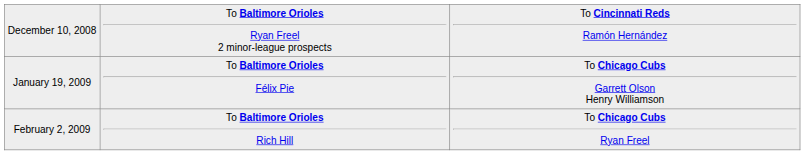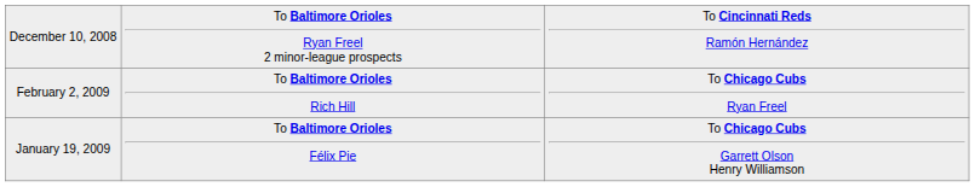 <table border="1" style="border-collapse:collapse; text-align:center; width:100%;"  cellpadding="5">
 <tr style="background:#eee;">
 <td style="width:12%">December 10, 2008<br></td>
 <td style="width:44%; vertical-align:top;">To <strong><a href='#'>Baltimore Orioles</a></strong><hr><a href='#'>Ryan Freel</a><br>2 minor-league prospects</td>
 <td style="width:44%; vertical-align:top;">To <strong><a href='#'>Cincinnati Reds</a></strong><hr><a href='#'>Ramón Hernández</a></td>
 </tr>
 <tr style="background:#eee;">
+<td style="width:12%">February 2, 2009<br></td>
+<td style="width:44%; vertical-align:top;">To <strong><a href='#'>Baltimore Orioles</a></strong><hr><a href='#'>Rich Hill</a></td>
+<td style="width:44%; vertical-align:top;">To <strong><a href='#'>Chicago Cubs</a></strong><hr><a href='#'>Ryan Freel</a></td>
+</tr>
+<tr style="background:#eee;">
 <td style="width:12%">January 19, 2009<br></td>
 <td style="width:44%; vertical-align:top;">To <strong><a href='#'>Baltimore Orioles</a></strong><hr><a href='#'>Félix Pie</a></td>
 <td style="width:44%; vertical-align:top;">To <strong><a href='#'>Chicago Cubs</a></strong><hr><a href='#'>Garrett Olson</a><br>Henry Williamson</td>
 </tr>
-<tr style="background:#eee;">
-<td style="width:12%">February 2, 2009<br></td>
-<td style="width:44%; vertical-align:top;">To <strong><a href='#'>Baltimore Orioles</a></strong><hr><a href='#'>Rich Hill</a></td>
-<td style="width:44%; vertical-align:top;">To <strong><a href='#'>Chicago Cubs</a></strong><hr><a href='#'>Ryan Freel</a></td>
-</tr>
 </table>
